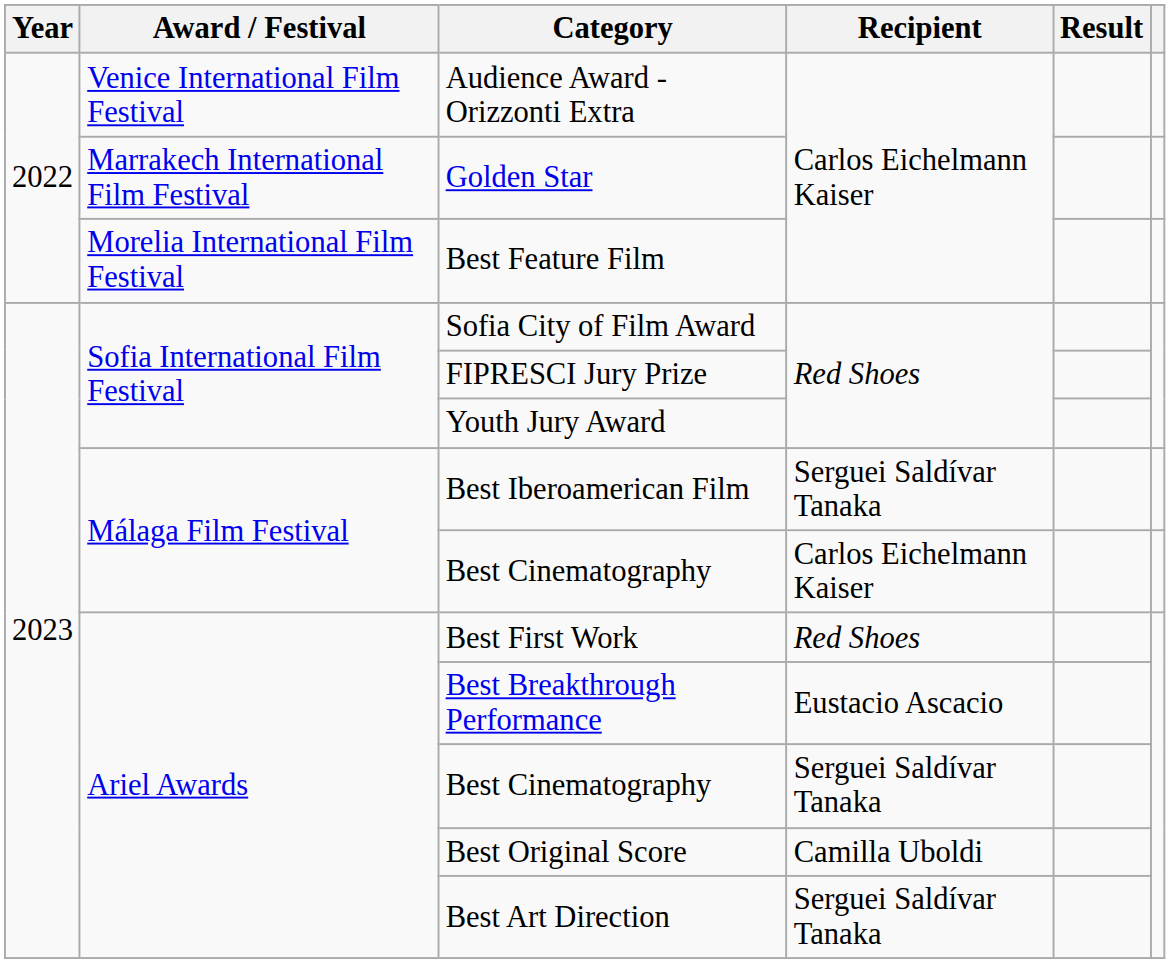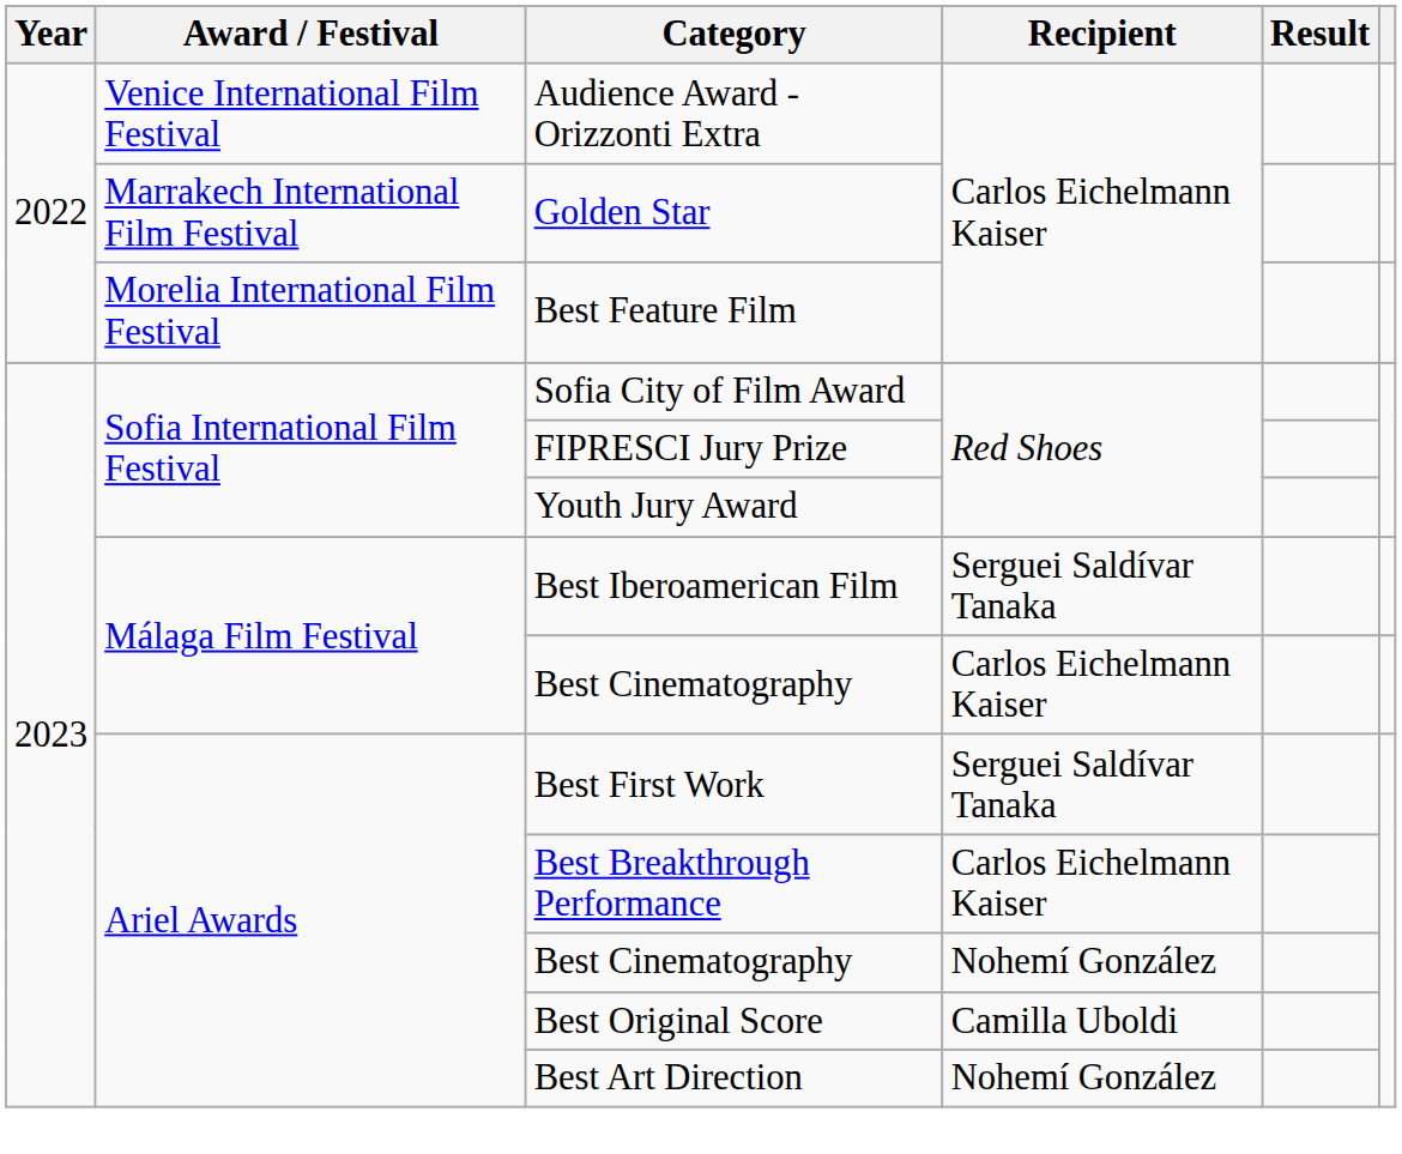 <table class="wikitable">
 <tr>
 <th>Year</th>
 <th>Award / Festival</th>
 <th>Category</th>
 <th>Recipient</th>
 <th>Result</th>
 <th></th>
 </tr>
 <tr>
 <td rowspan="3">2022</td>
 <td><a href='#'>Venice International Film Festival</a></td>
 <td>Audience Award - Orizzonti Extra</td>
 <td rowspan="3">Carlos Eichelmann Kaiser</td>
 <td></td>
 <td></td>
 </tr>
 <tr>
 <td><a href='#'>Marrakech International Film Festival</a></td>
 <td><a href='#'>Golden Star</a></td>
 <td></td>
 <td></td>
 </tr>
 <tr>
 <td><a href='#'>Morelia International Film Festival</a></td>
 <td>Best Feature Film</td>
 <td></td>
 <td></td>
 </tr>
 <tr>
 <td rowspan="10">2023</td>
 <td rowspan="3"><a href='#'>Sofia International Film Festival</a></td>
 <td>Sofia City of Film Award</td>
 <td rowspan="3"><em>Red Shoes</em></td>
 <td></td>
 <td rowspan="3"></td>
 </tr>
 <tr>
 <td>FIPRESCI Jury Prize</td>
 <td></td>
 </tr>
 <tr>
 <td>Youth Jury Award</td>
 <td></td>
 </tr>
 <tr>
 <td rowspan="2"><a href='#'>Málaga Film Festival</a></td>
 <td>Best Iberoamerican Film</td>
 <td>Serguei Saldívar Tanaka</td>
 <td></td>
 <td></td>
 </tr>
 <tr>
 <td>Best Cinematography</td>
 <td>Carlos Eichelmann Kaiser</td>
 <td></td>
 <td></td>
 </tr>
 <tr>
 <td rowspan="5"><a href='#'>Ariel Awards</a></td>
 <td>Best First Work</td>
-<td><em>Red Shoes</em></td>
+<td>Serguei Saldívar Tanaka</td>
 <td></td>
 <td rowspan="5"></td>
 </tr>
 <tr>
 <td><a href='#'>Best Breakthrough Performance</a></td>
-<td>Eustacio Ascacio</td>
+<td>Carlos Eichelmann Kaiser</td>
 <td></td>
 </tr>
 <tr>
 <td>Best Cinematography</td>
-<td>Serguei Saldívar Tanaka</td>
+<td>Nohemí González</td>
 <td></td>
 </tr>
 <tr>
 <td>Best Original Score</td>
 <td>Camilla Uboldi</td>
 <td></td>
 </tr>
 <tr>
 <td>Best Art Direction</td>
-<td>Serguei Saldívar Tanaka</td>
+<td>Nohemí González</td>
 <td></td>
 </tr>
 </table>
